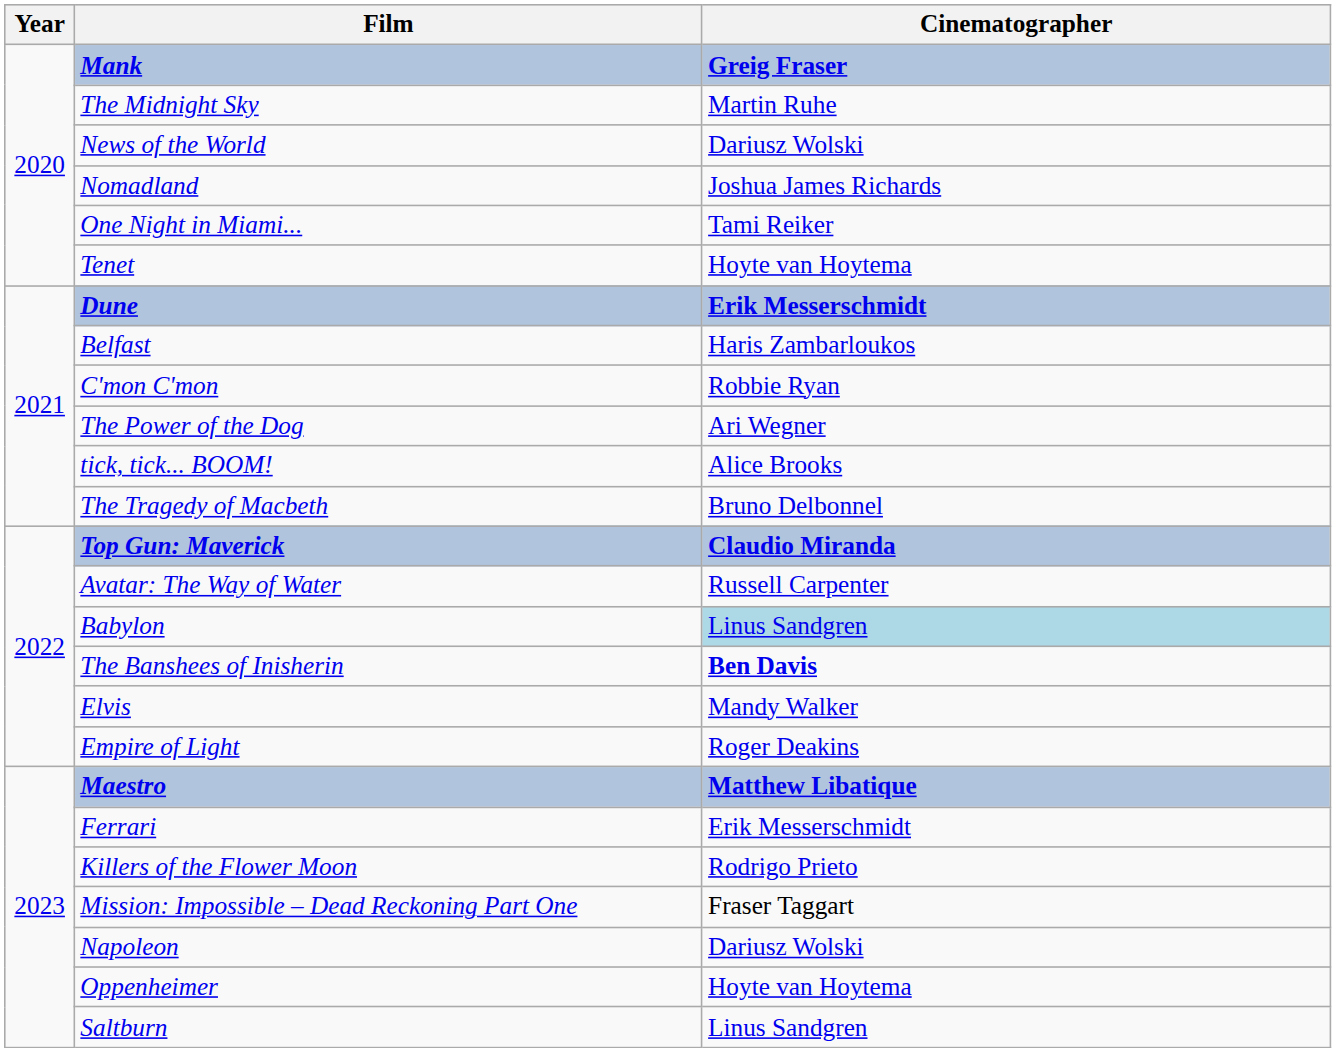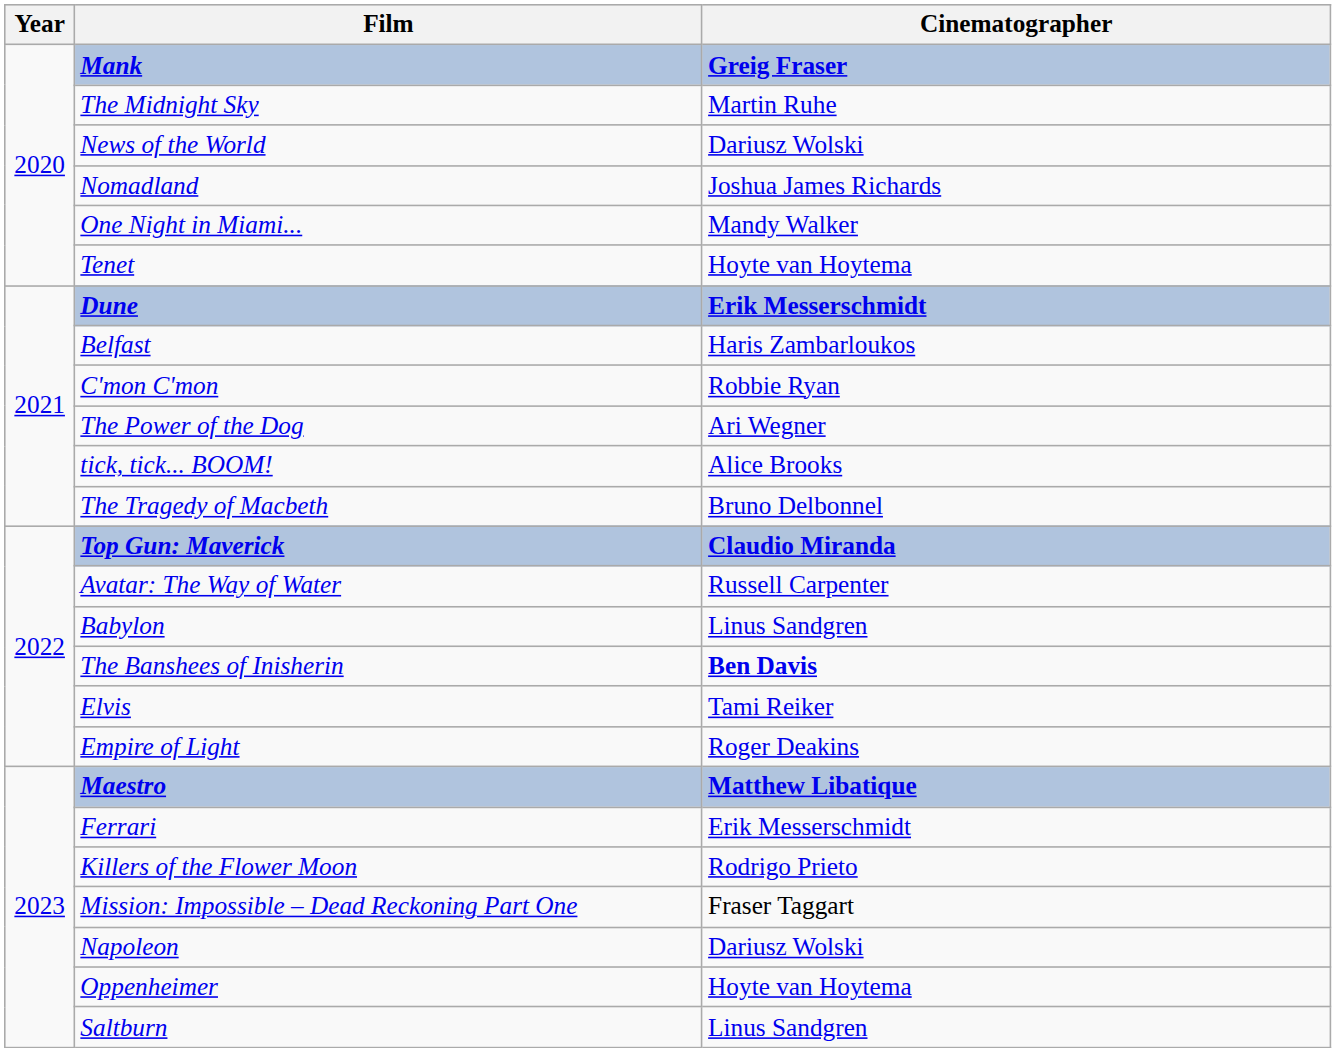 <table class="wikitable" width="95%" cellpadding="5">
 <tr>
 <th width="5%">Year</th>
 <th width="45%">Film</th>
 <th width="45%">Cinematographer</th>
 </tr>
 <tr>
 <td rowspan="6" style="text-align:center;"><a href='#'>2020</a> <br></td>
 <td style="background:#B0C4DE;"><strong><em><a href='#'>Mank</a></em></strong></td>
 <td style="background:#B0C4DE;"><strong><a href='#'>Greig Fraser</a></strong></td>
 </tr>
 <tr>
 <td><em><a href='#'>The Midnight Sky</a></em></td>
 <td><a href='#'>Martin Ruhe</a></td>
 </tr>
 <tr>
 <td><em><a href='#'>News of the World</a></em></td>
 <td><a href='#'>Dariusz Wolski</a></td>
 </tr>
 <tr>
 <td><em><a href='#'>Nomadland</a></em></td>
 <td><a href='#'>Joshua James Richards</a></td>
 </tr>
 <tr>
 <td><em><a href='#'>One Night in Miami...</a></em></td>
-<td><a href='#'>Tami Reiker</a></td>
+<td><a href='#'>Mandy Walker</a></td>
 </tr>
 <tr>
 <td><em><a href='#'>Tenet</a></em></td>
 <td><a href='#'>Hoyte van Hoytema</a></td>
 </tr>
 <tr>
 <td rowspan="6" style="text-align:center;"><a href='#'>2021</a> <br></td>
 <td style="background:#B0C4DE;"><strong><em><a href='#'>Dune</a></em></strong></td>
 <td style="background:#B0C4DE;"><strong><a href='#'>Erik Messerschmidt</a></strong></td>
 </tr>
 <tr>
 <td><em><a href='#'>Belfast</a></em></td>
 <td><a href='#'>Haris Zambarloukos</a></td>
 </tr>
 <tr>
 <td><em><a href='#'>C'mon C'mon</a></em></td>
 <td><a href='#'>Robbie Ryan</a></td>
 </tr>
 <tr>
 <td><em><a href='#'>The Power of the Dog</a></em></td>
 <td><a href='#'>Ari Wegner</a></td>
 </tr>
 <tr>
 <td><em><a href='#'>tick, tick... BOOM!</a></em></td>
 <td><a href='#'>Alice Brooks</a></td>
 </tr>
 <tr>
 <td><em><a href='#'>The Tragedy of Macbeth</a></em></td>
 <td><a href='#'>Bruno Delbonnel</a></td>
 </tr>
 <tr>
 <td rowspan="6" style="text-align:center;"><a href='#'>2022</a> <br></td>
 <td style="background:#B0C4DE;"><strong><em><a href='#'>Top Gun: Maverick</a></em></strong></td>
 <td style="background:#B0C4DE;"><strong><a href='#'>Claudio Miranda</a></strong></td>
 </tr>
 <tr>
 <td><em><a href='#'>Avatar: The Way of Water</a></em></td>
 <td><a href='#'>Russell Carpenter</a></td>
 </tr>
 <tr>
 <td><em><a href='#'>Babylon</a></em></td>
-<td style="background: lightblue;"><a href='#'>Linus Sandgren</a></td>
+<td><a href='#'>Linus Sandgren</a></td>
 </tr>
 <tr>
 <td><em><a href='#'>The Banshees of Inisherin</a></em></td>
 <td><strong><a href='#'>Ben Davis</a></strong></td>
 </tr>
 <tr>
 <td><em><a href='#'>Elvis</a></em></td>
-<td><a href='#'>Mandy Walker</a></td>
+<td><a href='#'>Tami Reiker</a></td>
 </tr>
 <tr>
 <td><em><a href='#'>Empire of Light</a></em></td>
 <td><a href='#'>Roger Deakins</a></td>
 </tr>
 <tr>
 <td rowspan="7" style="text-align:center;"><a href='#'>2023</a> <br></td>
 <td style="background:#B0C4DE;"><strong><em><a href='#'>Maestro</a></em></strong></td>
 <td style="background:#B0C4DE;"><strong><a href='#'>Matthew Libatique</a></strong></td>
 </tr>
 <tr>
 <td><em><a href='#'>Ferrari</a></em></td>
 <td><a href='#'>Erik Messerschmidt</a></td>
 </tr>
 <tr>
 <td><em><a href='#'>Killers of the Flower Moon</a></em></td>
 <td><a href='#'>Rodrigo Prieto</a></td>
 </tr>
 <tr>
 <td><em><a href='#'>Mission: Impossible – Dead Reckoning Part One</a></em></td>
 <td>Fraser Taggart</td>
 </tr>
 <tr>
 <td><em><a href='#'>Napoleon</a></em></td>
 <td><a href='#'>Dariusz Wolski</a></td>
 </tr>
 <tr>
 <td><em><a href='#'>Oppenheimer</a></em></td>
 <td><a href='#'>Hoyte van Hoytema</a></td>
 </tr>
 <tr>
 <td><em><a href='#'>Saltburn</a></em></td>
 <td><a href='#'>Linus Sandgren</a></td>
 </tr>
 </table>
